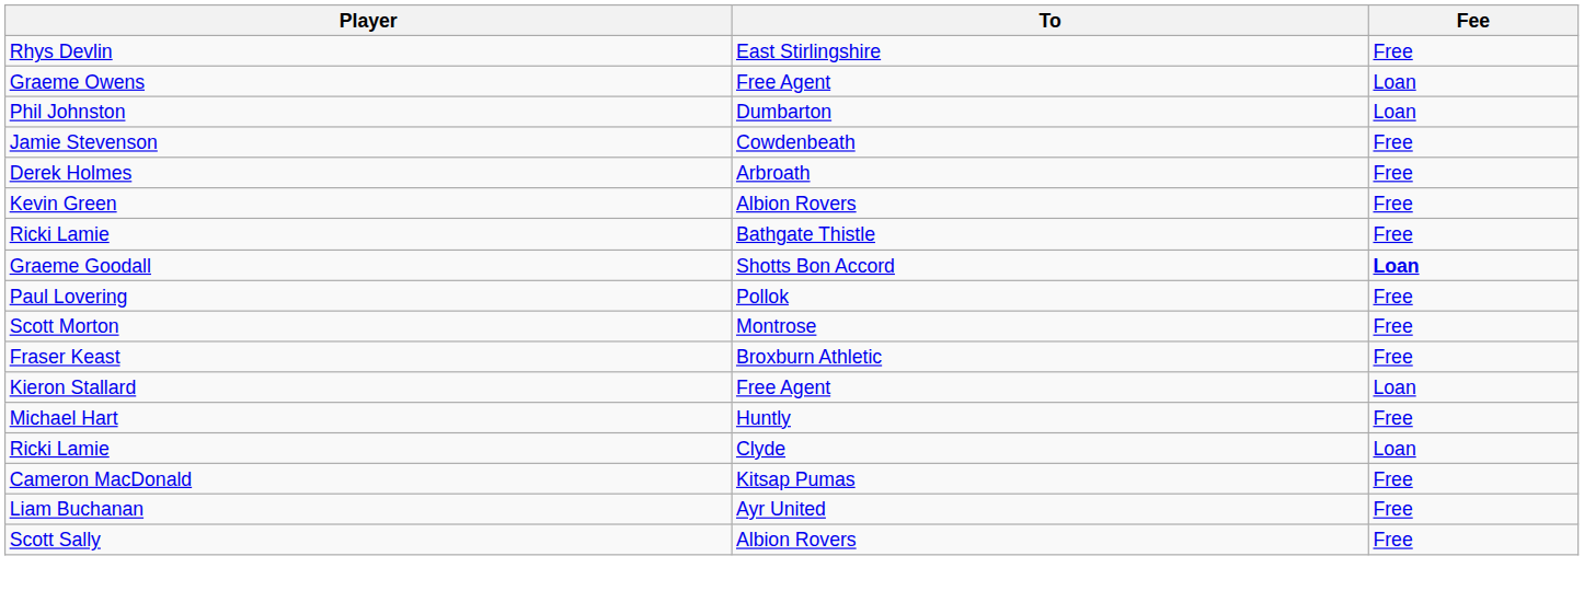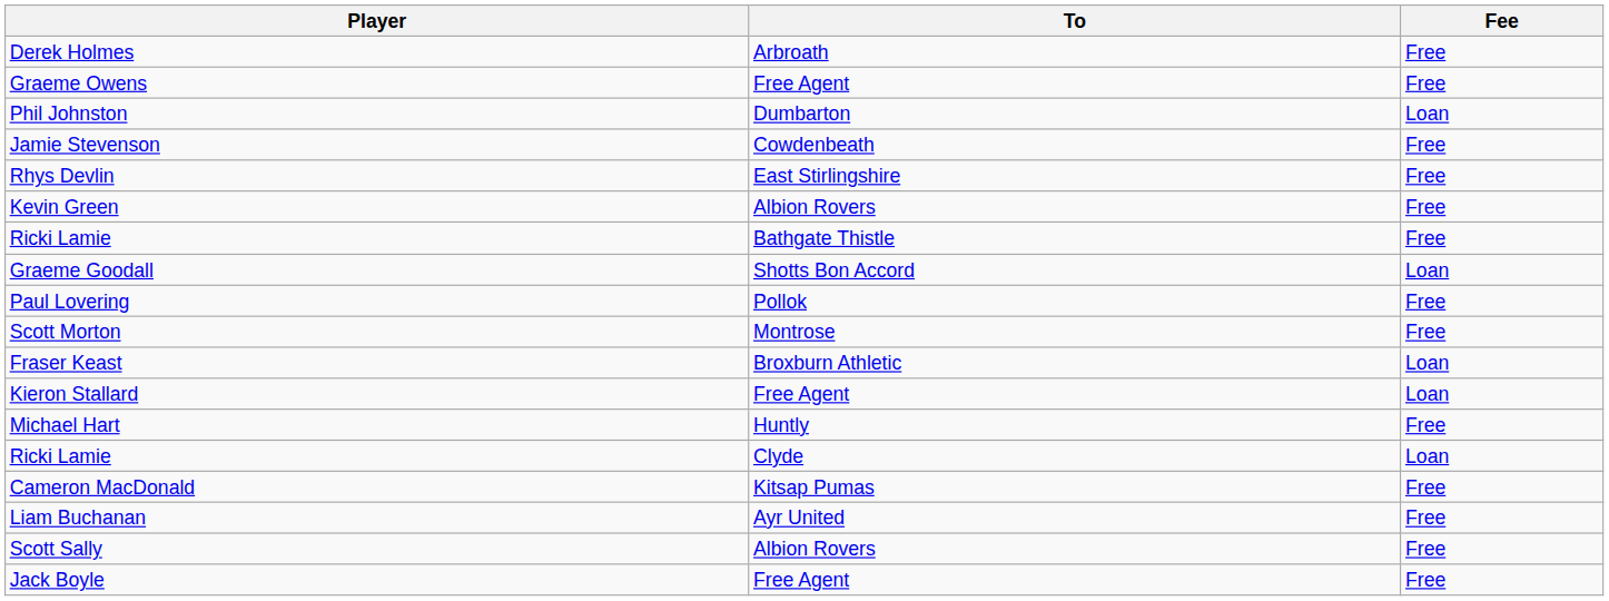 <table class="wikitable" style="text-align:center; font-size:95%;width:98%; text-align:left">
 <tr>
 <th>Player</th>
 <th>To</th>
 <th>Fee</th>
 </tr>
 <tr>
-<td> <a href='#'>Rhys Devlin</a></td>
-<td> <a href='#'>East Stirlingshire</a></td>
+<td> <a href='#'>Derek Holmes</a></td>
+<td> <a href='#'>Arbroath</a></td>
 <td><a href='#'>Free</a></td>
 </tr>
 <tr>
 <td> <a href='#'>Graeme Owens</a></td>
 <td><a href='#'>Free Agent</a></td>
-<td><a href='#'>Loan</a></td>
+<td><a href='#'>Free</a></td>
 </tr>
 <tr>
 <td> <a href='#'>Phil Johnston</a></td>
 <td> <a href='#'>Dumbarton</a></td>
 <td><a href='#'>Loan</a></td>
 </tr>
 <tr>
 <td> <a href='#'>Jamie Stevenson</a></td>
 <td> <a href='#'>Cowdenbeath</a></td>
 <td><a href='#'>Free</a></td>
 </tr>
 <tr>
-<td> <a href='#'>Derek Holmes</a></td>
-<td> <a href='#'>Arbroath</a></td>
+<td> <a href='#'>Rhys Devlin</a></td>
+<td> <a href='#'>East Stirlingshire</a></td>
 <td><a href='#'>Free</a></td>
 </tr>
 <tr>
 <td> <a href='#'>Kevin Green</a></td>
 <td> <a href='#'>Albion Rovers</a></td>
 <td><a href='#'>Free</a></td>
 </tr>
 <tr>
 <td> <a href='#'>Ricki Lamie</a></td>
 <td> <a href='#'>Bathgate Thistle</a></td>
 <td><a href='#'>Free</a></td>
 </tr>
 <tr>
 <td> <a href='#'>Graeme Goodall</a></td>
 <td> <a href='#'>Shotts Bon Accord</a></td>
-<td><strong><a href='#'>Loan</a></strong></td>
+<td><a href='#'>Loan</a></td>
 </tr>
 <tr>
 <td> <a href='#'>Paul Lovering</a></td>
 <td> <a href='#'>Pollok</a></td>
 <td><a href='#'>Free</a></td>
 </tr>
 <tr>
 <td> <a href='#'>Scott Morton</a></td>
 <td> <a href='#'>Montrose</a></td>
 <td><a href='#'>Free</a></td>
 </tr>
 <tr>
 <td> <a href='#'>Fraser Keast</a></td>
 <td> <a href='#'>Broxburn Athletic</a></td>
-<td><a href='#'>Free</a></td>
+<td><a href='#'>Loan</a></td>
 </tr>
 <tr>
 <td> <a href='#'>Kieron Stallard</a></td>
 <td><a href='#'>Free Agent</a></td>
 <td><a href='#'>Loan</a></td>
 </tr>
 <tr>
 <td> <a href='#'>Michael Hart</a></td>
 <td> <a href='#'>Huntly</a></td>
 <td><a href='#'>Free</a></td>
 </tr>
 <tr>
 <td> <a href='#'>Ricki Lamie</a></td>
 <td> <a href='#'>Clyde</a></td>
 <td><a href='#'>Loan</a></td>
 </tr>
 <tr>
 <td> <a href='#'>Cameron MacDonald</a></td>
 <td> <a href='#'>Kitsap Pumas</a></td>
 <td><a href='#'>Free</a></td>
 </tr>
 <tr>
 <td> <a href='#'>Liam Buchanan</a></td>
 <td> <a href='#'>Ayr United</a></td>
 <td><a href='#'>Free</a></td>
 </tr>
 <tr>
 <td> <a href='#'>Scott Sally</a></td>
 <td> <a href='#'>Albion Rovers</a></td>
 <td><a href='#'>Free</a></td>
 </tr>
+<tr>
+<td> <a href='#'>Jack Boyle</a></td>
+<td><a href='#'>Free Agent</a></td>
+<td><a href='#'>Free</a></td>
+</tr>
 </table>
